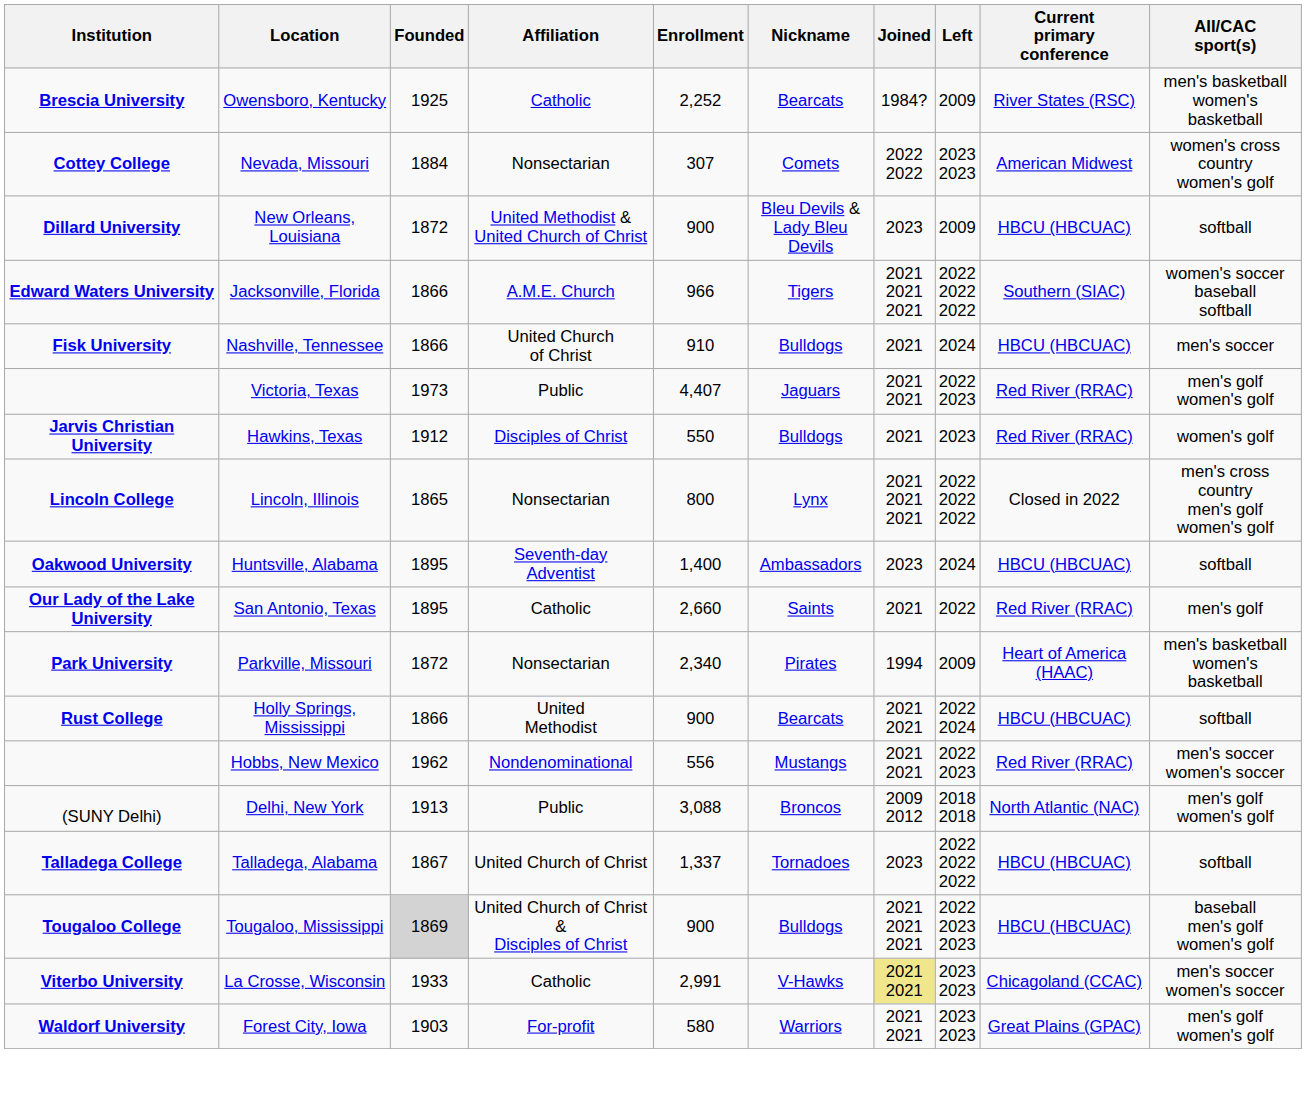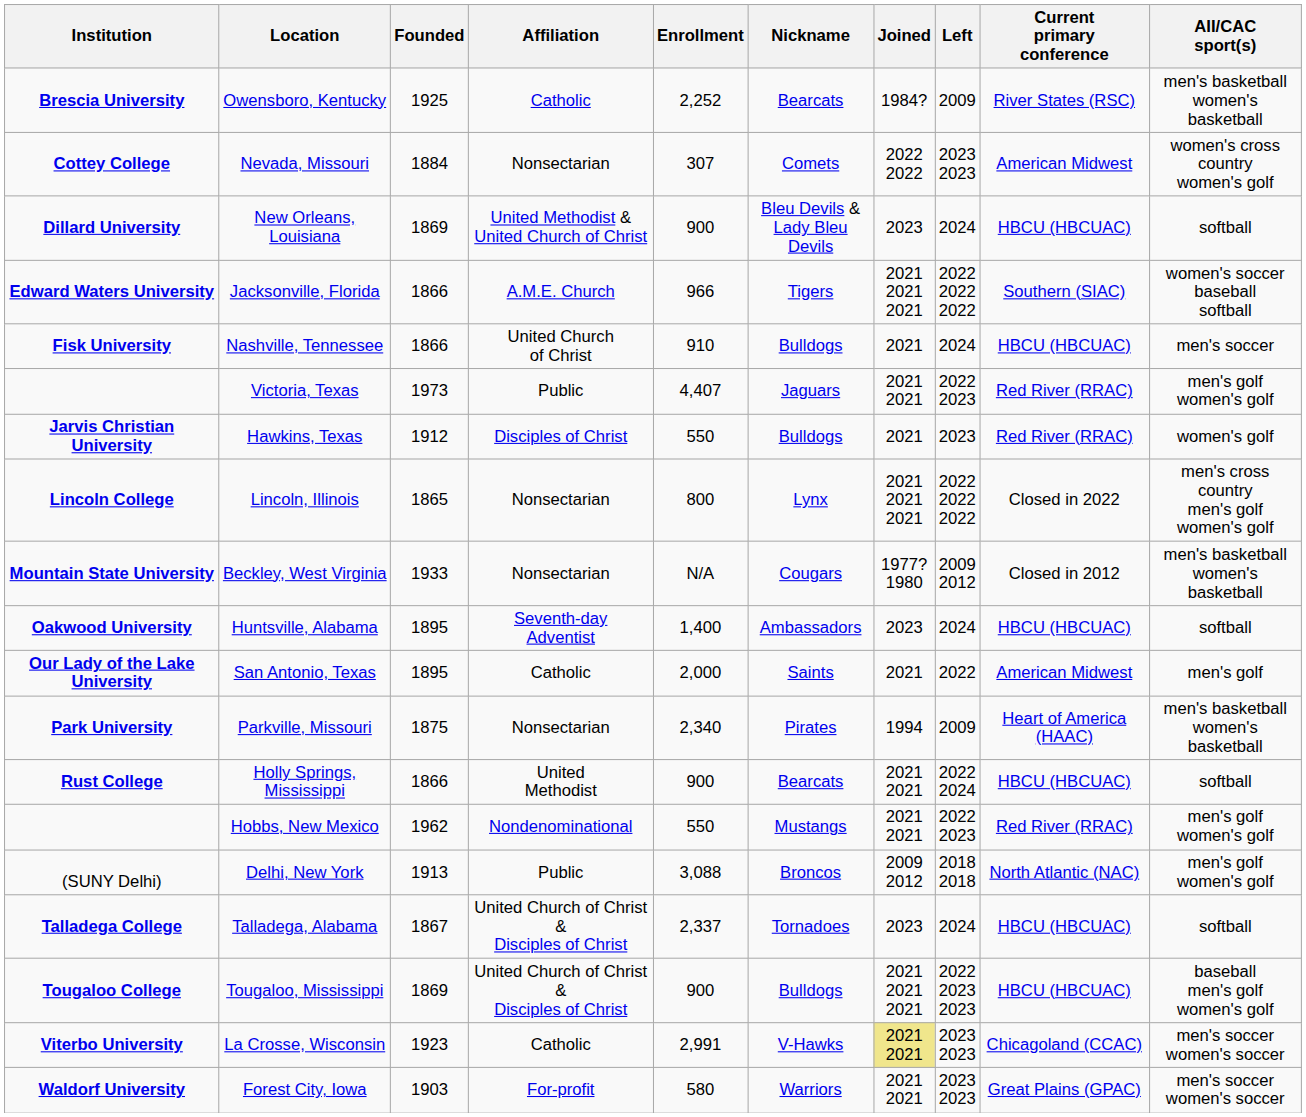 <table class="wikitable sortable" style="text-align:center">
 <tr>
 <th>Institution</th>
 <th>Location</th>
 <th>Founded</th>
 <th>Affiliation</th>
 <th>Enrollment</th>
 <th>Nickname</th>
 <th>Joined</th>
 <th>Left</th>
 <th>Current<br>primary<br>conference</th>
 <th>AII/CAC<br>sport(s)</th>
 </tr>
 <tr>
 <td><strong><a href='#'>Brescia University</a></strong></td>
 <td><a href='#'>Owensboro, Kentucky</a></td>
 <td>1925</td>
 <td><a href='#'>Catholic</a><br></td>
 <td>2,252</td>
 <td><a href='#'>Bearcats</a></td>
 <td>1984?</td>
 <td>2009</td>
 <td><a href='#'>River States (RSC)</a></td>
 <td>men's basketball<br>women's basketball</td>
 </tr>
 <tr>
 <td><strong><a href='#'>Cottey College</a></strong></td>
 <td><a href='#'>Nevada, Missouri</a></td>
 <td>1884</td>
 <td>Nonsectarian</td>
 <td>307</td>
 <td><a href='#'>Comets</a></td>
 <td>2022<br>2022</td>
 <td>2023<br>2023</td>
 <td><a href='#'>American Midwest</a></td>
 <td>women's cross country<br>women's golf</td>
 </tr>
 <tr>
 <td><strong><a href='#'>Dillard University</a></strong></td>
 <td><a href='#'>New Orleans, Louisiana</a></td>
-<td>1872</td>
+<td>1869</td>
 <td><a href='#'>United Methodist</a> &<br><a href='#'>United Church of Christ</a></td>
 <td>900</td>
 <td><a href='#'>Bleu Devils</a> &<br><a href='#'>Lady Bleu Devils</a></td>
 <td>2023</td>
-<td>2009</td>
+<td>2024</td>
 <td><a href='#'>HBCU (HBCUAC)</a></td>
 <td>softball</td>
 </tr>
 <tr>
 <td><strong><a href='#'>Edward Waters University</a></strong></td>
 <td><a href='#'>Jacksonville, Florida</a></td>
 <td>1866</td>
 <td><a href='#'>A.M.E. Church</a></td>
 <td>966</td>
 <td><a href='#'>Tigers</a></td>
 <td>2021<br>2021<br>2021</td>
 <td>2022<br>2022<br>2022</td>
 <td><a href='#'>Southern (SIAC)</a></td>
 <td>women's soccer<br>baseball<br>softball</td>
 </tr>
 <tr>
 <td><strong><a href='#'>Fisk University</a></strong></td>
 <td><a href='#'>Nashville, Tennessee</a></td>
 <td>1866</td>
 <td>United Church<br>of Christ</td>
 <td>910</td>
 <td><a href='#'>Bulldogs</a></td>
 <td>2021</td>
 <td>2024</td>
 <td><a href='#'>HBCU (HBCUAC)</a></td>
 <td>men's soccer</td>
 </tr>
 <tr>
 <td></td>
 <td><a href='#'>Victoria, Texas</a></td>
 <td>1973</td>
 <td>Public</td>
 <td>4,407</td>
 <td><a href='#'>Jaguars</a></td>
 <td>2021<br>2021</td>
 <td>2022<br>2023</td>
 <td><a href='#'>Red River (RRAC)</a></td>
 <td>men's golf<br>women's golf</td>
 </tr>
 <tr>
 <td><strong><a href='#'>Jarvis Christian University</a></strong></td>
 <td><a href='#'>Hawkins, Texas</a></td>
 <td>1912</td>
 <td><a href='#'>Disciples of Christ</a></td>
 <td>550</td>
 <td><a href='#'>Bulldogs</a></td>
 <td>2021</td>
 <td>2023</td>
 <td><a href='#'>Red River (RRAC)</a></td>
 <td>women's golf</td>
 </tr>
 <tr>
 <td><strong><a href='#'>Lincoln College</a></strong></td>
 <td><a href='#'>Lincoln, Illinois</a></td>
 <td>1865</td>
 <td>Nonsectarian</td>
 <td>800</td>
 <td><a href='#'>Lynx</a></td>
 <td>2021<br>2021<br>2021</td>
 <td>2022<br>2022<br>2022</td>
 <td>Closed in 2022</td>
 <td>men's cross country<br>men's golf<br>women's golf</td>
 </tr>
 <tr>
+<td><strong><a href='#'>Mountain State University</a></strong></td>
+<td><a href='#'>Beckley, West Virginia</a></td>
+<td>1933</td>
+<td>Nonsectarian</td>
+<td>N/A</td>
+<td><a href='#'>Cougars</a></td>
+<td>1977?<br>1980</td>
+<td>2009<br>2012</td>
+<td>Closed in 2012</td>
+<td>men's basketball<br>women's basketball</td>
+</tr>
+<tr>
 <td><strong><a href='#'>Oakwood University</a></strong></td>
 <td><a href='#'>Huntsville, Alabama</a></td>
 <td>1895</td>
 <td><a href='#'>Seventh-day<br>Adventist</a></td>
 <td>1,400</td>
 <td><a href='#'>Ambassadors</a></td>
 <td>2023</td>
 <td>2024</td>
 <td><a href='#'>HBCU (HBCUAC)</a></td>
 <td>softball</td>
 </tr>
 <tr>
 <td><strong><a href='#'>Our Lady of the Lake University</a></strong></td>
 <td><a href='#'>San Antonio, Texas</a></td>
 <td>1895</td>
 <td>Catholic<br></td>
-<td>2,660</td>
+<td>2,000</td>
 <td><a href='#'>Saints</a></td>
 <td>2021</td>
 <td>2022</td>
-<td><a href='#'>Red River (RRAC)</a></td>
+<td><a href='#'>American Midwest</a></td>
 <td>men's golf</td>
 </tr>
 <tr>
 <td><strong><a href='#'>Park University</a></strong></td>
 <td><a href='#'>Parkville, Missouri</a></td>
-<td>1872</td>
+<td>1875</td>
 <td>Nonsectarian</td>
 <td>2,340</td>
 <td><a href='#'>Pirates</a></td>
 <td>1994</td>
 <td>2009</td>
 <td><a href='#'>Heart of America (HAAC)</a></td>
 <td>men's basketball<br>women's basketball</td>
 </tr>
 <tr>
 <td><strong><a href='#'>Rust College</a></strong></td>
 <td><a href='#'>Holly Springs, Mississippi</a></td>
 <td>1866</td>
 <td>United<br>Methodist</td>
 <td>900</td>
 <td><a href='#'>Bearcats</a></td>
 <td>2021<br>2021</td>
 <td>2022<br>2024</td>
 <td><a href='#'>HBCU (HBCUAC)</a></td>
 <td>softball</td>
 </tr>
 <tr>
 <td></td>
 <td><a href='#'>Hobbs, New Mexico</a></td>
 <td>1962</td>
 <td><a href='#'>Nondenominational</a></td>
-<td>556</td>
+<td>550</td>
 <td><a href='#'>Mustangs</a></td>
 <td>2021<br>2021</td>
 <td>2022<br>2023</td>
 <td><a href='#'>Red River (RRAC)</a></td>
-<td>men's soccer<br>women's soccer</td>
+<td>men's golf<br>women's golf</td>
 </tr>
 <tr>
 <td><br>(SUNY Delhi)</td>
 <td><a href='#'>Delhi, New York</a></td>
 <td>1913</td>
 <td>Public</td>
 <td>3,088</td>
 <td><a href='#'>Broncos</a></td>
 <td>2009<br>2012</td>
 <td>2018<br>2018</td>
 <td><a href='#'>North Atlantic (NAC)</a></td>
 <td>men's golf<br>women's golf</td>
 </tr>
 <tr>
 <td><strong><a href='#'>Talladega College</a></strong></td>
 <td><a href='#'>Talladega, Alabama</a></td>
 <td>1867</td>
-<td>United Church of Christ</td>
-<td>1,337</td>
+<td>United Church of Christ &<br><a href='#'>Disciples of Christ</a></td>
+<td>2,337</td>
 <td><a href='#'>Tornadoes</a></td>
 <td>2023</td>
-<td>2022<br>2022<br>2022</td>
+<td>2024</td>
 <td><a href='#'>HBCU (HBCUAC)</a></td>
 <td>softball</td>
 </tr>
 <tr>
 <td><strong><a href='#'>Tougaloo College</a></strong></td>
 <td><a href='#'>Tougaloo, Mississippi</a></td>
-<td style="background: lightgrey;">1869</td>
+<td>1869</td>
 <td>United Church of Christ &<br><a href='#'>Disciples of Christ</a></td>
 <td>900</td>
 <td><a href='#'>Bulldogs</a></td>
 <td>2021<br>2021<br>2021</td>
 <td>2022<br>2023<br>2023</td>
 <td><a href='#'>HBCU (HBCUAC)</a></td>
 <td>baseball<br>men's golf<br>women's golf</td>
 </tr>
 <tr>
 <td><strong><a href='#'>Viterbo University</a></strong></td>
 <td><a href='#'>La Crosse, Wisconsin</a></td>
-<td>1933</td>
+<td>1923</td>
 <td>Catholic<br></td>
 <td>2,991</td>
 <td><a href='#'>V-Hawks</a></td>
 <td style="background: khaki;">2021<br>2021</td>
 <td>2023<br>2023</td>
 <td><a href='#'>Chicagoland (CCAC)</a></td>
 <td>men's soccer<br>women's soccer</td>
 </tr>
 <tr>
 <td><strong><a href='#'>Waldorf University</a></strong></td>
 <td><a href='#'>Forest City, Iowa</a></td>
 <td>1903</td>
 <td><a href='#'>For-profit</a></td>
 <td>580</td>
 <td><a href='#'>Warriors</a></td>
 <td>2021<br>2021</td>
 <td>2023<br>2023</td>
 <td><a href='#'>Great Plains (GPAC)</a></td>
-<td>men's golf<br>women's golf</td>
+<td>men's soccer<br>women's soccer</td>
 </tr>
 </table>
